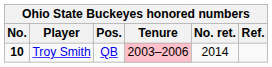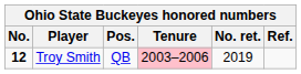 <table class="wikitable" style="text-align:center">
 <tr>
 <th colspan=6 style =><strong>Ohio State Buckeyes honored numbers</strong></th>
 </tr>
 <tr>
 <th style = >No.</th>
 <th style = >Player</th>
 <th style = >Pos.</th>
 <th style = >Tenure</th>
 <th style = >No. ret.</th>
 <th style = >Ref.</th>
 </tr>
 <tr>
-<td><strong>10</strong></td>
+<td><strong>12</strong></td>
 <td><a href='#'>Troy Smith</a></td>
 <td><a href='#'>QB</a></td>
 <td style="background: pink;">2003–2006</td>
-<td>2014</td>
+<td>2019</td>
 <td></td>
 </tr>
 </table>
